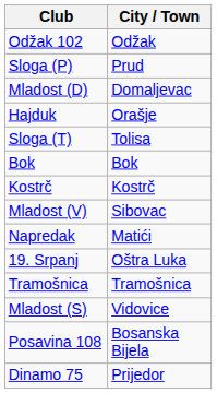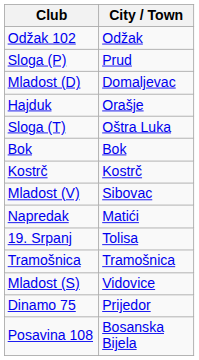 <table class="wikitable sortable">
 <tr>
 <th style="width:100px;">Club</th>
 <th style="width:100px;">City / Town</th>
 </tr>
 <tr>
 <td><a href='#'>Odžak 102</a></td>
 <td><a href='#'>Odžak</a></td>
 </tr>
 <tr>
 <td><a href='#'>Sloga (P)</a></td>
 <td><a href='#'>Prud</a></td>
 </tr>
 <tr>
 <td><a href='#'>Mladost (D)</a></td>
 <td><a href='#'>Domaljevac</a></td>
 </tr>
 <tr>
 <td><a href='#'>Hajduk</a></td>
 <td><a href='#'>Orašje</a></td>
 </tr>
 <tr>
 <td><a href='#'>Sloga (T)</a></td>
-<td><a href='#'>Tolisa</a></td>
+<td><a href='#'>Oštra Luka</a></td>
 </tr>
 <tr>
 <td><a href='#'>Bok</a></td>
 <td><a href='#'>Bok</a></td>
 </tr>
 <tr>
 <td><a href='#'>Kostrč</a></td>
 <td><a href='#'>Kostrč</a></td>
 </tr>
 <tr>
 <td><a href='#'>Mladost (V)</a></td>
 <td><a href='#'>Sibovac</a></td>
 </tr>
 <tr>
 <td><a href='#'>Napredak</a></td>
 <td><a href='#'>Matići</a></td>
 </tr>
 <tr>
 <td><a href='#'>19. Srpanj</a></td>
-<td><a href='#'>Oštra Luka</a></td>
+<td><a href='#'>Tolisa</a></td>
 </tr>
 <tr>
 <td><a href='#'>Tramošnica</a></td>
 <td><a href='#'>Tramošnica</a></td>
 </tr>
 <tr>
 <td><a href='#'>Mladost (S)</a></td>
 <td><a href='#'>Vidovice</a></td>
 </tr>
 <tr>
+<td><a href='#'>Dinamo 75</a></td>
+<td><a href='#'>Prijedor</a></td>
+</tr>
+<tr>
 <td><a href='#'>Posavina 108</a></td>
 <td><a href='#'>Bosanska Bijela</a></td>
 </tr>
-<tr>
-<td><a href='#'>Dinamo 75</a></td>
-<td><a href='#'>Prijedor</a></td>
-</tr>
 </table>
